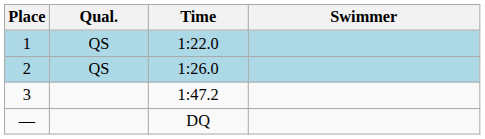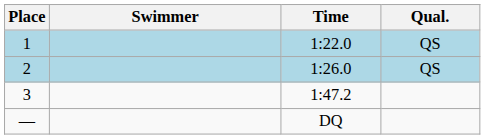 <table class=wikitable style="text-align:center">
 <tr>
 <th>Place</th>
+<th width=220>Swimmer</th>
+<th width=90>Time</th>
 <th width=90>Qual.</th>
-<th width=90>Time</th>
-<th width=220>Swimmer</th>
 </tr>
 <tr bgcolor=lightblue>
 <td>1</td>
+<td align=left></td>
+<td>1:22.0</td>
 <td>QS</td>
-<td>1:22.0</td>
-<td align=left></td>
 </tr>
 <tr bgcolor=lightblue>
 <td>2</td>
+<td align=left></td>
+<td>1:26.0</td>
 <td>QS</td>
-<td>1:26.0</td>
-<td align=left></td>
 </tr>
 <tr>
 <td>3</td>
+<td align=left></td>
+<td>1:47.2</td>
 <td></td>
-<td>1:47.2</td>
-<td align=left></td>
 </tr>
 <tr>
 <td>—</td>
+<td align=left></td>
+<td>DQ</td>
 <td></td>
-<td>DQ</td>
-<td align=left></td>
 </tr>
 </table>
